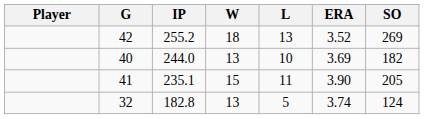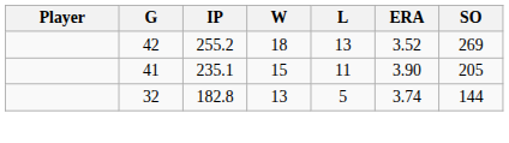 <table class="wikitable sortable">
 <tr>
 <th bgcolor="#DDDDFF" width="16%">Player</th>
 <th bgcolor="#DDDDFF" width="9%">G</th>
 <th bgcolor="#DDDDFF" width="9%">IP</th>
 <th bgcolor="#DDDDFF" width="9%">W</th>
 <th bgcolor="#DDDDFF" width="9%">L</th>
 <th bgcolor="#DDDDFF" width="9%">ERA</th>
 <th bgcolor="#DDDDFF" width="9%">SO</th>
 </tr>
 <tr align="center">
 <td></td>
 <td>42</td>
 <td>255.2</td>
 <td>18</td>
 <td>13</td>
 <td>3.52</td>
 <td>269</td>
 </tr>
 <tr align="center">
 <td></td>
-<td>40</td>
-<td>244.0</td>
-<td>13</td>
-<td>10</td>
-<td>3.69</td>
-<td>182</td>
-</tr>
-<tr align="center">
-<td></td>
 <td>41</td>
 <td>235.1</td>
 <td>15</td>
 <td>11</td>
 <td>3.90</td>
 <td>205</td>
 </tr>
 <tr align="center">
 <td></td>
 <td>32</td>
 <td>182.8</td>
 <td>13</td>
 <td>5</td>
 <td>3.74</td>
-<td>124</td>
+<td>144</td>
 </tr>
 </table>
